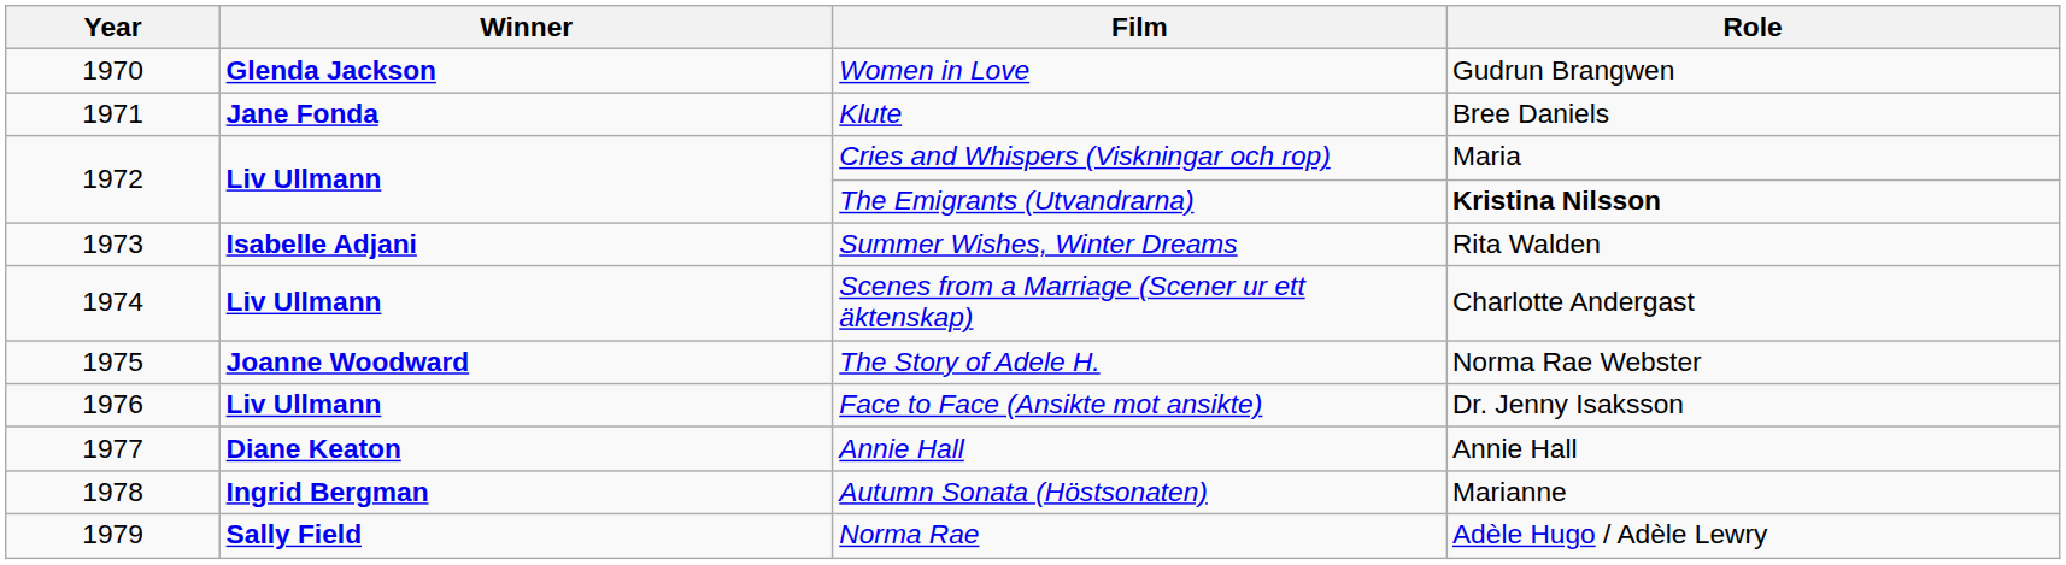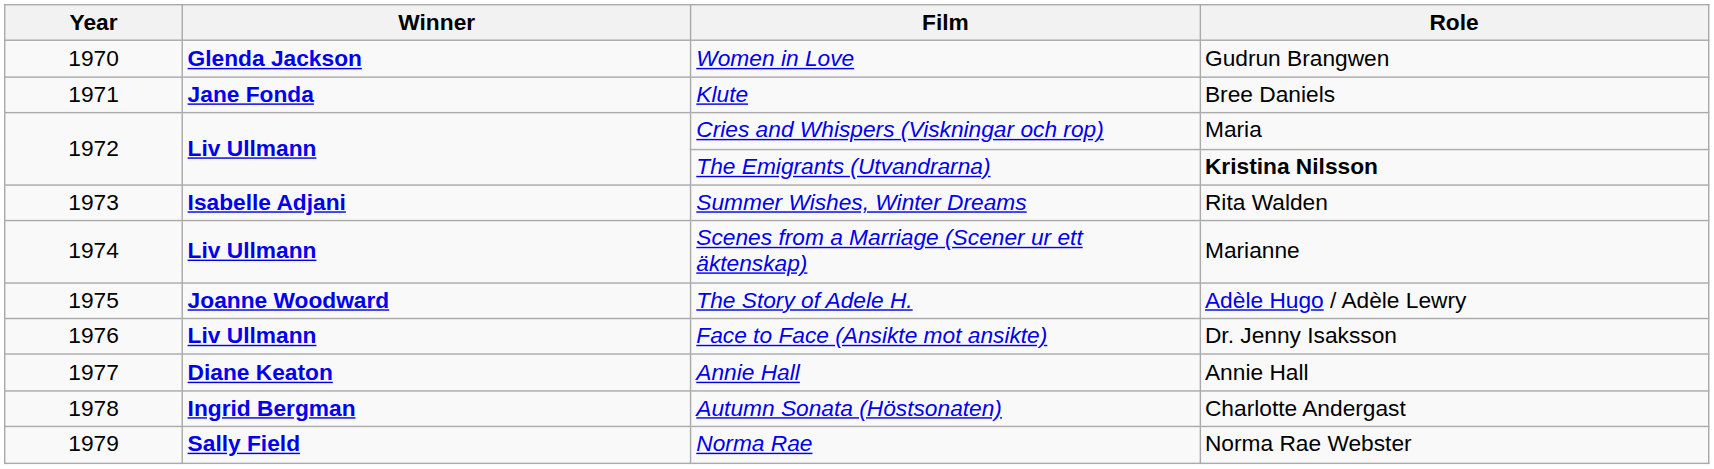 <table class="wikitable" width="95%" cellpadding="5">
 <tr>
 <th width="100"><strong>Year</strong></th>
 <th width="300"><strong>Winner</strong></th>
 <th width="300"><strong>Film</strong></th>
 <th width="300"><strong>Role</strong></th>
 </tr>
 <tr>
 <td style="text-align:center;">1970</td>
 <td><strong><a href='#'>Glenda Jackson</a></strong></td>
 <td><em><a href='#'>Women in Love</a></em></td>
 <td>Gudrun Brangwen</td>
 </tr>
 <tr>
 <td style="text-align:center;">1971</td>
 <td><strong><a href='#'>Jane Fonda</a></strong></td>
 <td><em><a href='#'>Klute</a></em></td>
 <td>Bree Daniels</td>
 </tr>
 <tr>
 <td rowspan="2" style="text-align:center;">1972</td>
 <td rowspan="2"><strong><a href='#'>Liv Ullmann</a></strong></td>
 <td><em><a href='#'>Cries and Whispers (Viskningar och rop)</a></em></td>
 <td>Maria</td>
 </tr>
 <tr>
 <td><em><a href='#'>The Emigrants (Utvandrarna)</a></em></td>
 <td><strong>Kristina Nilsson</strong></td>
 </tr>
 <tr>
 <td style="text-align:center;">1973</td>
 <td><strong><a href='#'>Isabelle Adjani</a></strong></td>
 <td><em><a href='#'>Summer Wishes, Winter Dreams</a></em></td>
 <td>Rita Walden</td>
 </tr>
 <tr>
 <td style="text-align:center;">1974</td>
 <td><strong><a href='#'>Liv Ullmann</a></strong></td>
 <td><em><a href='#'>Scenes from a Marriage (Scener ur ett äktenskap)</a></em></td>
-<td>Charlotte Andergast</td>
+<td>Marianne</td>
 </tr>
 <tr>
 <td style="text-align:center;">1975</td>
 <td><strong><a href='#'>Joanne Woodward</a></strong></td>
 <td><em><a href='#'>The Story of Adele H.</a></em></td>
-<td>Norma Rae Webster</td>
+<td><a href='#'>Adèle Hugo</a> / Adèle Lewry</td>
 </tr>
 <tr>
 <td style="text-align:center;">1976</td>
 <td><strong><a href='#'>Liv Ullmann</a></strong></td>
 <td><em><a href='#'>Face to Face (Ansikte mot ansikte)</a></em></td>
 <td>Dr. Jenny Isaksson</td>
 </tr>
 <tr>
 <td style="text-align:center;">1977</td>
 <td><strong><a href='#'>Diane Keaton</a></strong></td>
 <td><em><a href='#'>Annie Hall</a></em></td>
 <td>Annie Hall</td>
 </tr>
 <tr>
 <td style="text-align:center;">1978</td>
 <td><strong><a href='#'>Ingrid Bergman</a></strong></td>
 <td><em><a href='#'>Autumn Sonata (Höstsonaten)</a></em></td>
-<td>Marianne</td>
+<td>Charlotte Andergast</td>
 </tr>
 <tr>
 <td style="text-align:center;">1979</td>
 <td><strong><a href='#'>Sally Field</a></strong></td>
 <td><em><a href='#'>Norma Rae</a></em></td>
-<td><a href='#'>Adèle Hugo</a> / Adèle Lewry</td>
+<td>Norma Rae Webster</td>
 </tr>
 </table>
